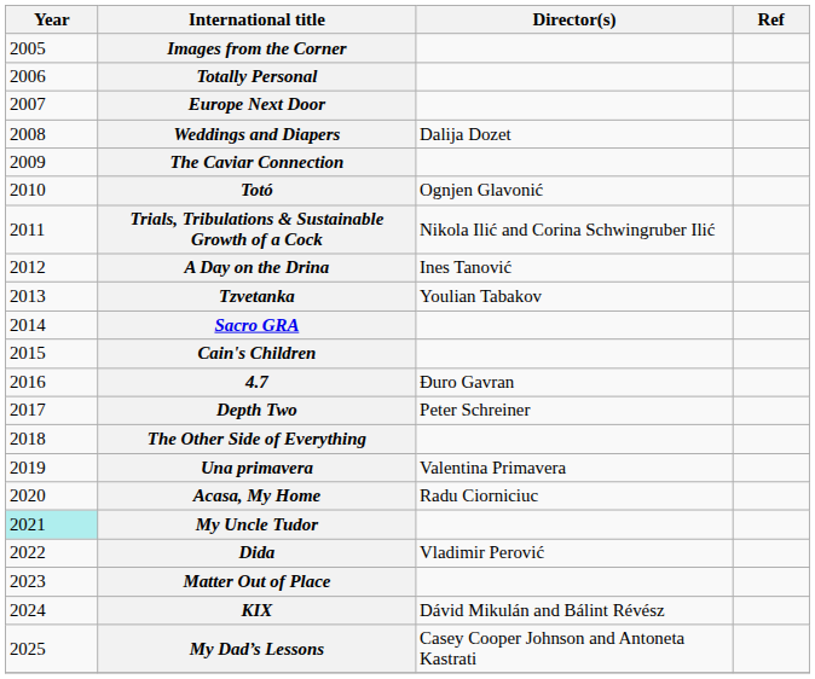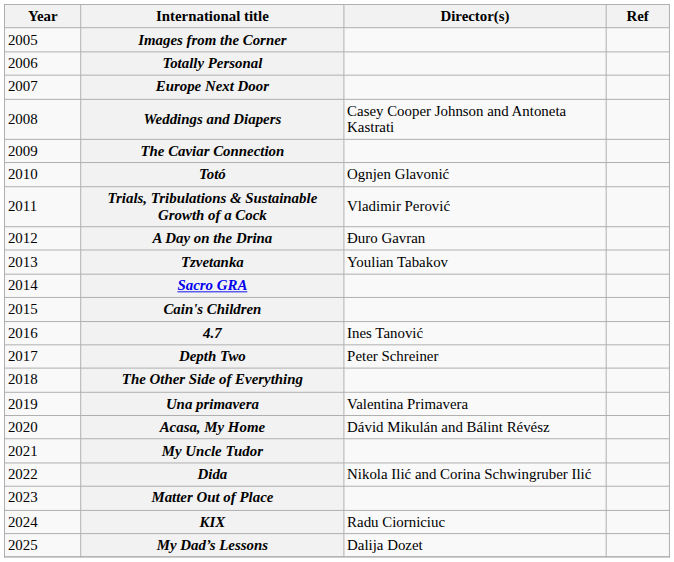 <table class="sortable wikitable plainrowheaders">
 <tr>
 <th scope="col" width=75>Year</th>
 <th scope="col" width=275>International title</th>
 <th scope="col" width=275>Director(s)</th>
 <th scope="col" width=60>Ref</th>
 </tr>
 <tr>
 <td align=left>2005 </td>
 <th scope=row><em>Images from the Corner</em></th>
 <td></td>
 <td></td>
 </tr>
 <tr>
 <td align=left>2006 </td>
 <th scope=row><em>Totally Personal</em></th>
 <td></td>
 <td></td>
 </tr>
 <tr>
 <td align=left>2007 </td>
 <th scope=row><em>Europe Next Door</em></th>
 <td></td>
 <td></td>
 </tr>
 <tr>
 <td align=left>2008 </td>
 <th scope=row><em>Weddings and Diapers</em></th>
-<td>Dalija Dozet</td>
+<td>Casey Cooper Johnson and Antoneta Kastrati</td>
 <td></td>
 </tr>
 <tr>
 <td align=left>2009 </td>
 <th scope=row><em>The Caviar Connection</em></th>
 <td></td>
 <td></td>
 </tr>
 <tr>
 <td align=left>2010 </td>
 <th scope=row><em>Totó</em></th>
 <td>Ognjen Glavonić</td>
 <td></td>
 </tr>
 <tr>
 <td align=left>2011 </td>
 <th scope=row><em>Trials, Tribulations & Sustainable Growth of a Cock</em></th>
-<td>Nikola Ilić and Corina Schwingruber Ilić</td>
+<td>Vladimir Perović</td>
 <td></td>
 </tr>
 <tr>
 <td align=left>2012 </td>
 <th scope=row><em>A Day on the Drina</em></th>
-<td>Ines Tanović</td>
+<td>Đuro Gavran</td>
 <td></td>
 </tr>
 <tr>
 <td align=left>2013 </td>
 <th scope=row><em>Tzvetanka</em></th>
 <td>Youlian Tabakov</td>
 <td></td>
 </tr>
 <tr>
 <td align=left>2014 </td>
 <th scope=row><em><a href='#'>Sacro GRA</a></em></th>
 <td></td>
 <td></td>
 </tr>
 <tr>
 <td align=left>2015 </td>
 <th scope=row><em>Cain's Children</em></th>
 <td></td>
 <td></td>
 </tr>
 <tr>
 <td align=left>2016 </td>
 <th scope=row><em>4.7</em></th>
-<td>Đuro Gavran</td>
+<td>Ines Tanović</td>
 <td></td>
 </tr>
 <tr>
 <td align=left>2017 </td>
 <th scope=row><em>Depth Two</em></th>
 <td>Peter Schreiner</td>
 <td></td>
 </tr>
 <tr>
 <td align=left>2018 </td>
 <th scope=row><em>The Other Side of Everything</em></th>
 <td></td>
 <td></td>
 </tr>
 <tr>
 <td align=left>2019 </td>
 <th scope=row><em>Una primavera</em></th>
 <td>Valentina Primavera</td>
 <td></td>
 </tr>
 <tr>
 <td align=left>2020 </td>
 <th scope=row><em>Acasa, My Home</em></th>
-<td>Radu Ciorniciuc</td>
+<td>Dávid Mikulán and Bálint Révész</td>
 <td></td>
 </tr>
 <tr>
-<td align=left style="background: paleturquoise;">2021 </td>
+<td align=left>2021 </td>
 <th scope=row><em>My Uncle Tudor</em></th>
 <td></td>
 <td></td>
 </tr>
 <tr>
 <td align=left>2022 </td>
 <th scope=row><em>Dida</em></th>
-<td>Vladimir Perović</td>
+<td>Nikola Ilić and Corina Schwingruber Ilić</td>
 <td></td>
 </tr>
 <tr>
 <td align=left>2023 </td>
 <th scope=row><em>Matter Out of Place</em></th>
 <td></td>
 <td></td>
 </tr>
 <tr>
 <td align=left>2024 </td>
 <th scope=row><em>KIX</em></th>
-<td>Dávid Mikulán and Bálint Révész</td>
+<td>Radu Ciorniciuc</td>
 <td></td>
 </tr>
 <tr>
 <td align=left>2025 </td>
 <th scope=row><em>My Dad’s Lessons</em></th>
-<td>Casey Cooper Johnson and Antoneta Kastrati</td>
+<td>Dalija Dozet</td>
 <td></td>
 </tr>
 <tr>
 </tr>
 </table>
